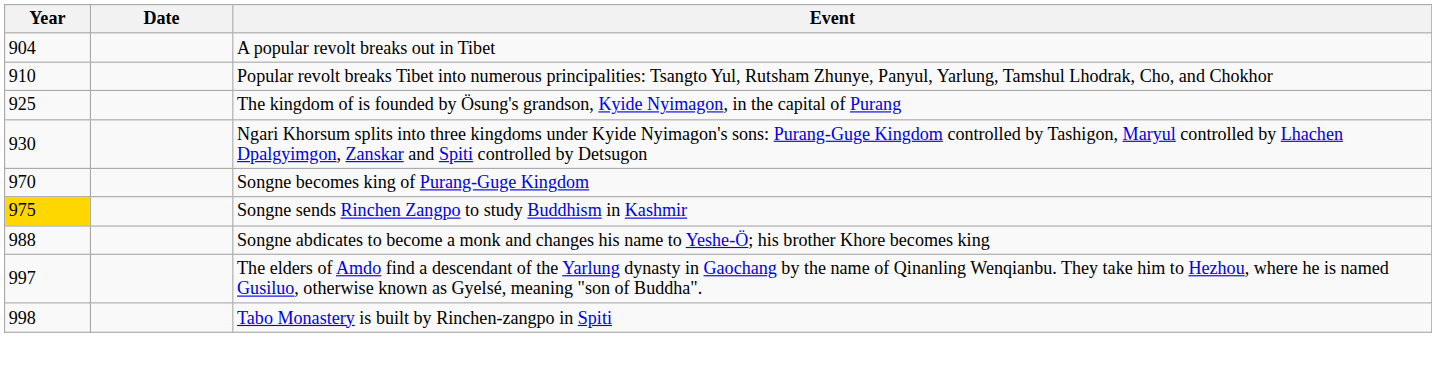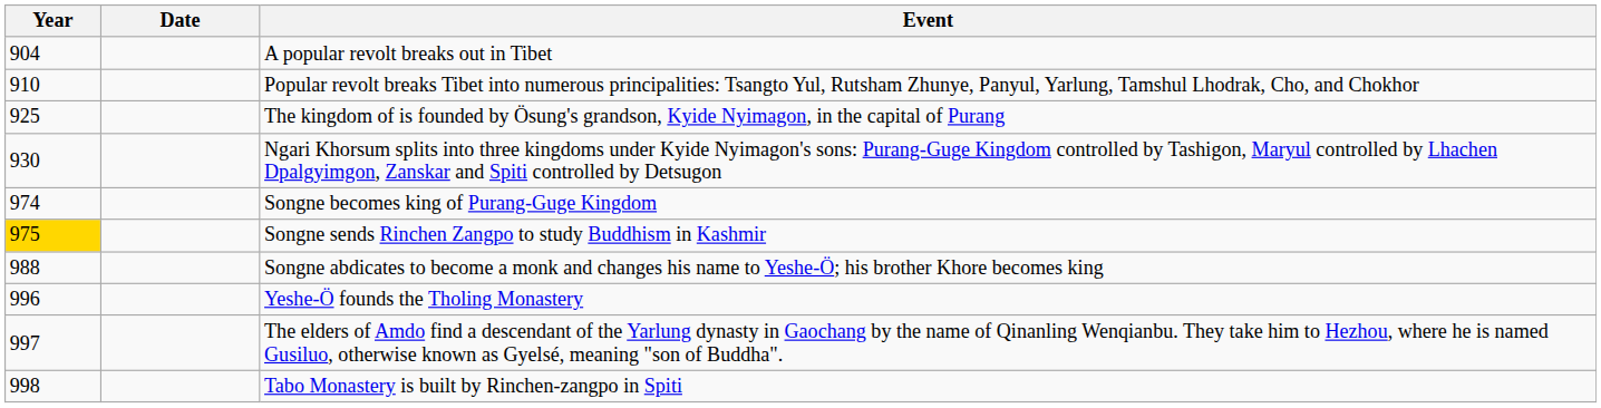 <table class="wikitable" width="100%">
 <tr>
 <th style="width:6%">Year</th>
 <th style="width:10%">Date</th>
 <th>Event</th>
 </tr>
 <tr>
 <td>904</td>
 <td></td>
 <td>A popular revolt breaks out in Tibet</td>
 </tr>
 <tr>
 <td>910</td>
 <td></td>
 <td>Popular revolt breaks Tibet into numerous principalities: Tsangto Yul, Rutsham Zhunye, Panyul, Yarlung, Tamshul Lhodrak, Cho, and Chokhor</td>
 </tr>
 <tr>
 <td>925</td>
 <td></td>
 <td>The kingdom of  is founded by Ösung's grandson, <a href='#'>Kyide Nyimagon</a>, in the capital of <a href='#'>Purang</a></td>
 </tr>
 <tr>
 <td>930</td>
 <td></td>
 <td>Ngari Khorsum splits into three kingdoms under Kyide Nyimagon's sons: <a href='#'>Purang-Guge Kingdom</a> controlled by Tashigon, <a href='#'>Maryul</a> controlled by <a href='#'>Lhachen Dpalgyimgon</a>, <a href='#'>Zanskar</a> and <a href='#'>Spiti</a> controlled by Detsugon</td>
 </tr>
 <tr>
-<td>970</td>
+<td>974</td>
 <td></td>
 <td>Songne becomes king of <a href='#'>Purang-Guge Kingdom</a></td>
 </tr>
 <tr>
 <td style="background: gold;">975</td>
 <td></td>
 <td>Songne sends <a href='#'>Rinchen Zangpo</a> to study <a href='#'>Buddhism</a> in <a href='#'>Kashmir</a></td>
 </tr>
 <tr>
 <td>988</td>
 <td></td>
 <td>Songne abdicates to become a monk and changes his name to <a href='#'>Yeshe-Ö</a>; his brother Khore becomes king</td>
 </tr>
 <tr>
+<td>996</td>
+<td></td>
+<td><a href='#'>Yeshe-Ö</a> founds the <a href='#'>Tholing Monastery</a></td>
+</tr>
+<tr>
 <td>997</td>
 <td></td>
 <td>The elders of <a href='#'>Amdo</a> find a descendant of the <a href='#'>Yarlung</a> dynasty in <a href='#'>Gaochang</a> by the name of Qinanling Wenqianbu. They take him to <a href='#'>Hezhou</a>, where he is named <a href='#'>Gusiluo</a>, otherwise known as Gyelsé, meaning "son of Buddha".</td>
 </tr>
 <tr>
 <td>998</td>
 <td></td>
 <td><a href='#'>Tabo Monastery</a> is built by Rinchen-zangpo in <a href='#'>Spiti</a></td>
 </tr>
 </table>
